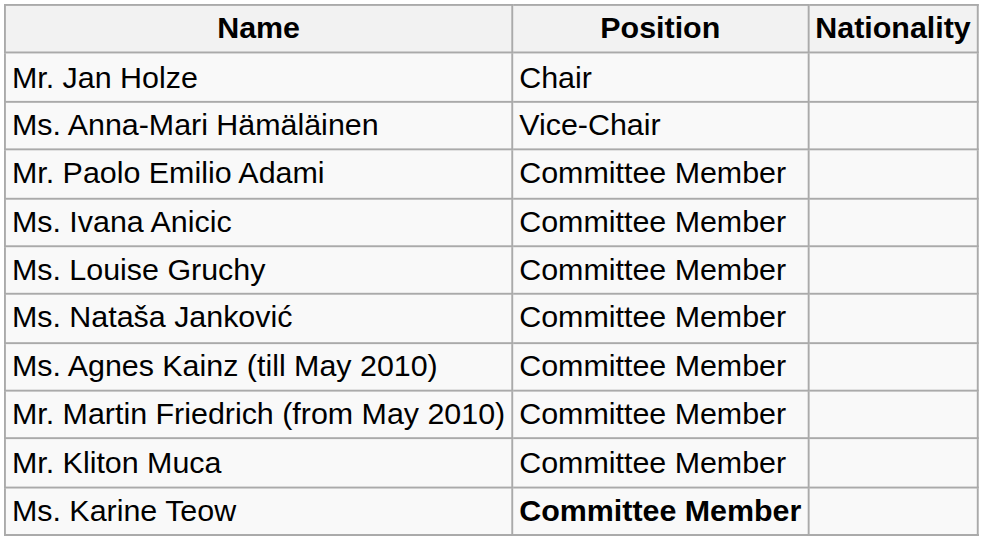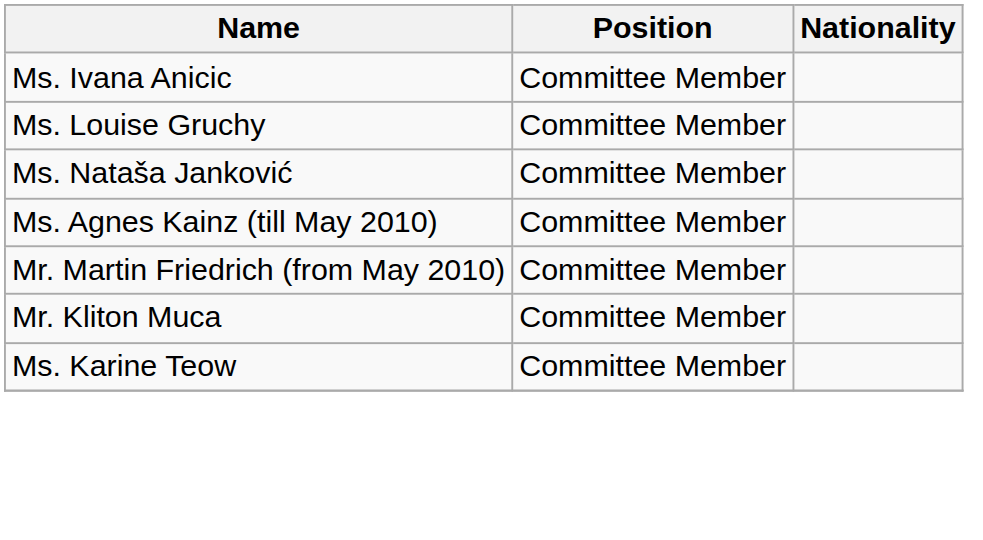 <table class="wikitable">
 <tr>
 <th>Name</th>
 <th>Position</th>
 <th>Nationality</th>
-</tr>
-<tr>
-<td>Mr. Jan Holze</td>
-<td>Chair</td>
-<td></td>
-</tr>
-<tr>
-<td>Ms. Anna-Mari Hämäläinen</td>
-<td>Vice-Chair</td>
-<td></td>
-</tr>
-<tr>
-<td>Mr. Paolo Emilio Adami</td>
-<td>Committee Member</td>
-<td></td>
 </tr>
 <tr>
 <td>Ms. Ivana  Anicic</td>
 <td>Committee Member</td>
 <td></td>
 </tr>
 <tr>
 <td>Ms. Louise  Gruchy</td>
 <td>Committee Member</td>
 <td></td>
 </tr>
 <tr>
 <td>Ms. Nataša Janković</td>
 <td>Committee Member</td>
 <td></td>
 </tr>
 <tr>
 <td>Ms. Agnes Kainz (till May 2010)</td>
 <td>Committee Member</td>
 <td></td>
 </tr>
 <tr>
 <td>Mr. Martin Friedrich (from May 2010)</td>
 <td>Committee Member</td>
 <td></td>
 </tr>
 <tr>
 <td>Mr. Kliton Muca</td>
 <td>Committee Member</td>
 <td></td>
 </tr>
 <tr>
 <td>Ms. Karine Teow</td>
-<td><strong>Committee Member</strong></td>
+<td>Committee Member</td>
 <td></td>
 </tr>
 <tr>
 </tr>
 </table>
